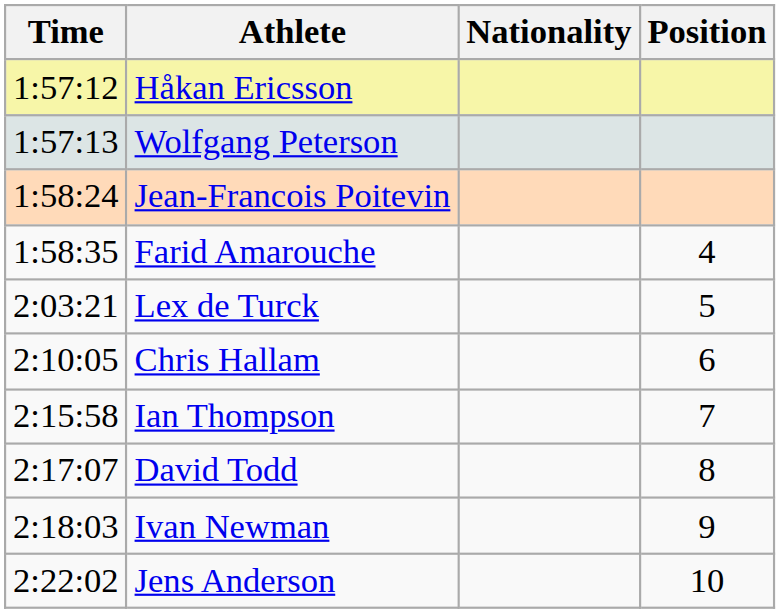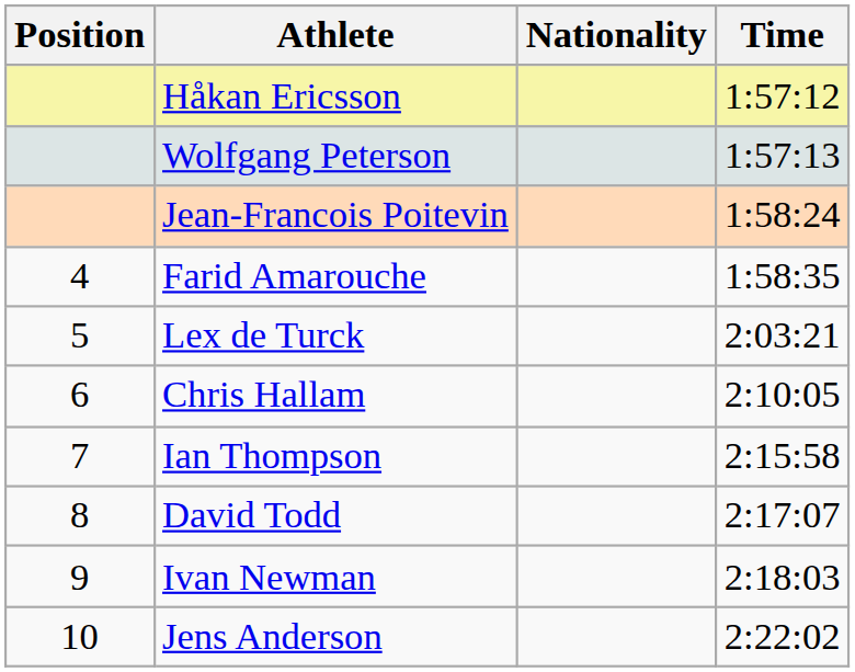 <table class="wikitable sortable">
 <tr>
-<th>Time</th>
+<th>Position</th>
 <th>Athlete</th>
 <th>Nationality</th>
-<th>Position</th>
+<th>Time</th>
 </tr>
 <tr bgcolor="#F7F6A8">
-<td>1:57:12</td>
+<td align=center></td>
 <td><a href='#'>Håkan Ericsson</a></td>
 <td></td>
-<td align=center></td>
+<td>1:57:12</td>
 </tr>
 <tr bgcolor="#DCE5E5">
-<td>1:57:13</td>
+<td align=center></td>
 <td><a href='#'>Wolfgang Peterson</a></td>
 <td></td>
-<td align=center></td>
+<td>1:57:13</td>
 </tr>
 <tr bgcolor="#FFDAB9">
-<td>1:58:24</td>
+<td align=center></td>
 <td><a href='#'>Jean-Francois Poitevin</a></td>
 <td></td>
-<td align=center></td>
+<td>1:58:24</td>
 </tr>
 <tr>
-<td>1:58:35</td>
+<td align=center>4</td>
 <td><a href='#'>Farid Amarouche</a></td>
 <td></td>
-<td align=center>4</td>
+<td>1:58:35</td>
 </tr>
 <tr>
-<td>2:03:21</td>
+<td align=center>5</td>
 <td><a href='#'>Lex de Turck</a></td>
 <td></td>
-<td align=center>5</td>
+<td>2:03:21</td>
 </tr>
 <tr>
-<td>2:10:05</td>
+<td align=center>6</td>
 <td><a href='#'>Chris Hallam</a></td>
 <td></td>
-<td align=center>6</td>
+<td>2:10:05</td>
 </tr>
 <tr>
-<td>2:15:58</td>
+<td align=center>7</td>
 <td><a href='#'>Ian Thompson</a></td>
 <td></td>
-<td align=center>7</td>
+<td>2:15:58</td>
 </tr>
 <tr>
-<td>2:17:07</td>
+<td align=center>8</td>
 <td><a href='#'>David Todd</a></td>
 <td></td>
-<td align=center>8</td>
+<td>2:17:07</td>
 </tr>
 <tr>
-<td>2:18:03</td>
+<td align=center>9</td>
 <td><a href='#'>Ivan Newman</a></td>
 <td></td>
-<td align=center>9</td>
+<td>2:18:03</td>
 </tr>
 <tr>
-<td>2:22:02</td>
+<td align=center>10</td>
 <td><a href='#'>Jens Anderson</a></td>
 <td></td>
-<td align=center>10</td>
+<td>2:22:02</td>
 </tr>
 </table>
